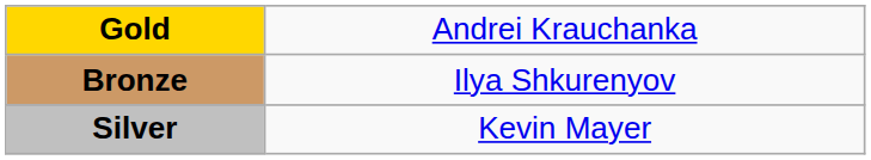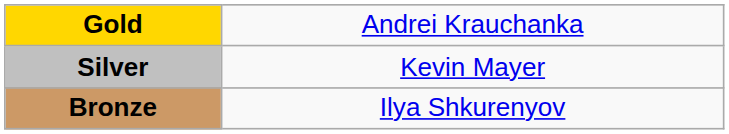 <table class="wikitable" style=" text-align:center; " width="35%">
 <tr>
 <td bgcolor="gold"><strong>Gold</strong></td>
 <td><a href='#'>Andrei Krauchanka</a><br>  <small><em></em></small></td>
 </tr>
 <tr>
+<td bgcolor="silver"><strong>Silver</strong></td>
+<td><a href='#'>Kevin Mayer</a><br>  <small><em></em></small></td>
+</tr>
+<tr>
 <td bgcolor="CC9966"><strong>Bronze</strong></td>
 <td><a href='#'>Ilya Shkurenyov</a><br>  <small><em></em></small></td>
 </tr>
-<tr>
-<td bgcolor="silver"><strong>Silver</strong></td>
-<td><a href='#'>Kevin Mayer</a><br>  <small><em></em></small></td>
-</tr>
 </table>
